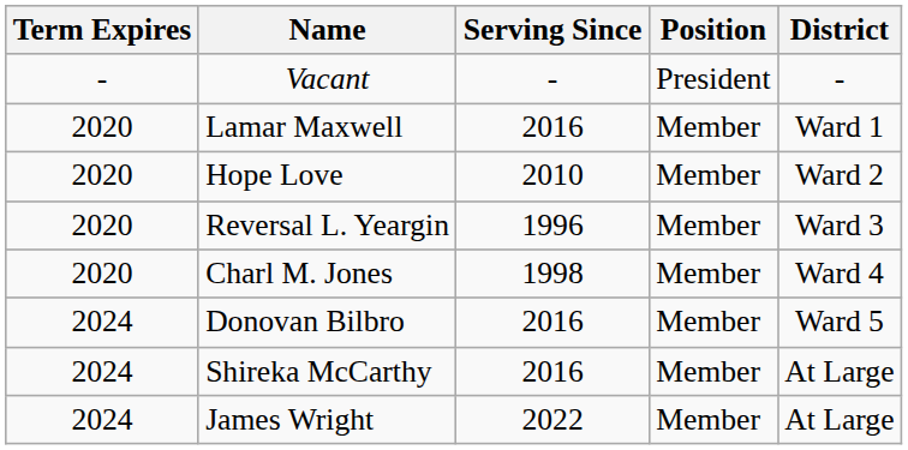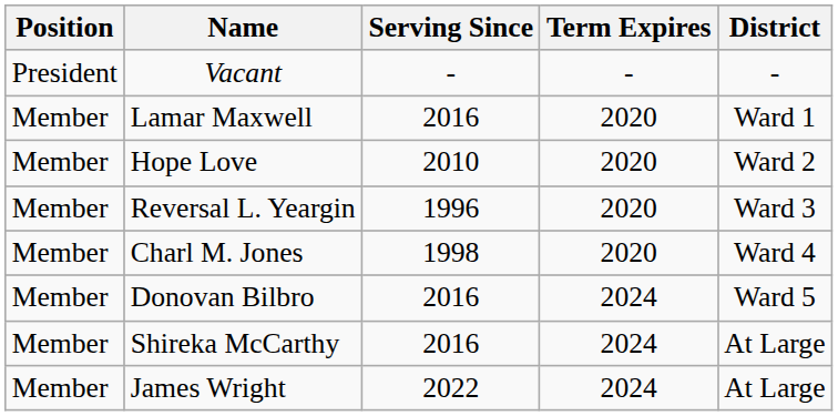 <table class=wikitable>
 <tr>
-<th style="vertical-align:bottom; text-align:center;">Term Expires</th>
+<th colspan="1"  style="text-align:center; vertical-align:bottom;">Position</th>
 <th style="text-align:center;">Name</th>
 <th style="vertical-align:bottom; text-align:center;">Serving Since</th>
-<th colspan="1"  style="text-align:center; vertical-align:bottom;">Position</th>
+<th style="vertical-align:bottom; text-align:center;">Term Expires</th>
 <th style="vertical-align:bottom; text-align:center;">District</th>
 </tr>
 <tr>
-<td style="text-align:center;">-</td>
+<td>President</td>
 <td style="text-align:center;"><em>Vacant</em></td>
 <td style="text-align:center;">-</td>
-<td>President</td>
+<td style="text-align:center;">-</td>
 <td style="text-align:center;">-</td>
 </tr>
 <tr>
-<td style="text-align:center;">2020</td>
+<td>Member</td>
 <td>Lamar Maxwell</td>
 <td style="text-align:center;">2016</td>
-<td>Member</td>
+<td style="text-align:center;">2020</td>
 <td style="text-align:center;">Ward 1</td>
 </tr>
 <tr>
-<td style="text-align:center;">2020</td>
+<td>Member</td>
 <td>Hope Love</td>
 <td style="text-align:center;">2010</td>
-<td>Member</td>
+<td style="text-align:center;">2020</td>
 <td style="text-align:center;">Ward 2</td>
 </tr>
 <tr>
-<td style="text-align:center;">2020</td>
+<td>Member</td>
 <td>Reversal L. Yeargin</td>
 <td style="text-align:center;">1996</td>
-<td>Member</td>
+<td style="text-align:center;">2020</td>
 <td style="text-align:center;">Ward 3</td>
 </tr>
 <tr>
-<td style="text-align:center;">2020</td>
+<td>Member</td>
 <td>Charl M. Jones</td>
 <td style="text-align:center;">1998</td>
-<td>Member</td>
+<td style="text-align:center;">2020</td>
 <td style="text-align:center;">Ward 4</td>
 </tr>
 <tr>
-<td style="text-align:center;">2024</td>
+<td>Member</td>
 <td>Donovan Bilbro</td>
 <td style="text-align:center;">2016</td>
-<td>Member</td>
+<td style="text-align:center;">2024</td>
 <td style="text-align:center;">Ward 5</td>
 </tr>
 <tr>
-<td style="text-align:center;">2024</td>
+<td>Member</td>
 <td>Shireka McCarthy</td>
 <td style="text-align:center;">2016</td>
-<td>Member</td>
+<td style="text-align:center;">2024</td>
 <td style="text-align:center;">At Large</td>
 </tr>
 <tr>
-<td style="text-align:center;">2024</td>
+<td>Member</td>
 <td>James Wright</td>
 <td style="text-align:center;">2022</td>
-<td>Member</td>
+<td style="text-align:center;">2024</td>
 <td style="text-align:center;">At Large</td>
 </tr>
 </table>
